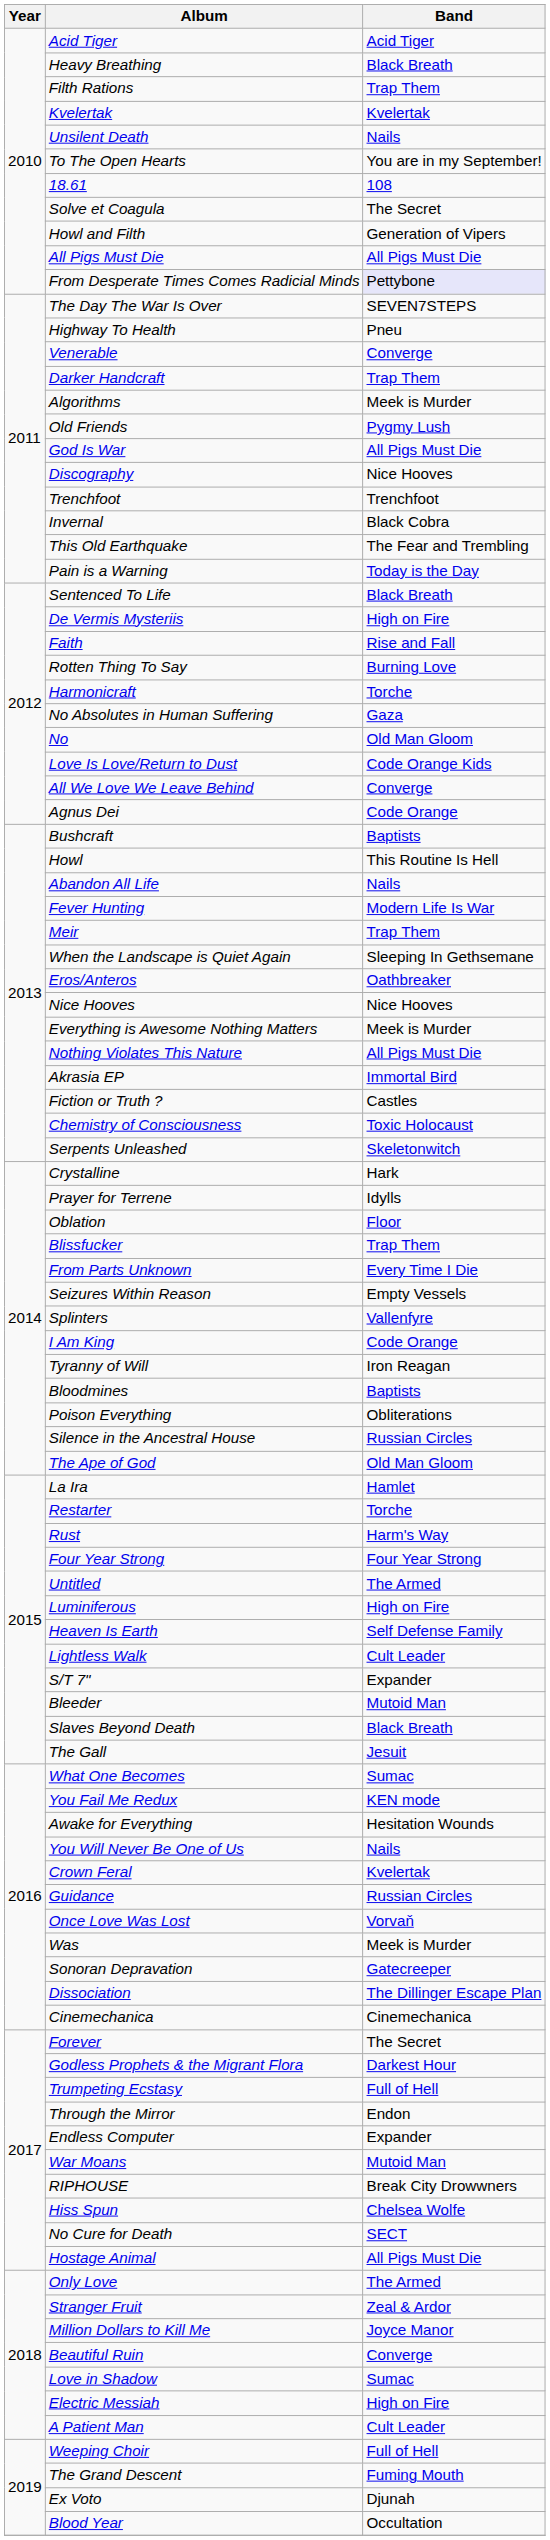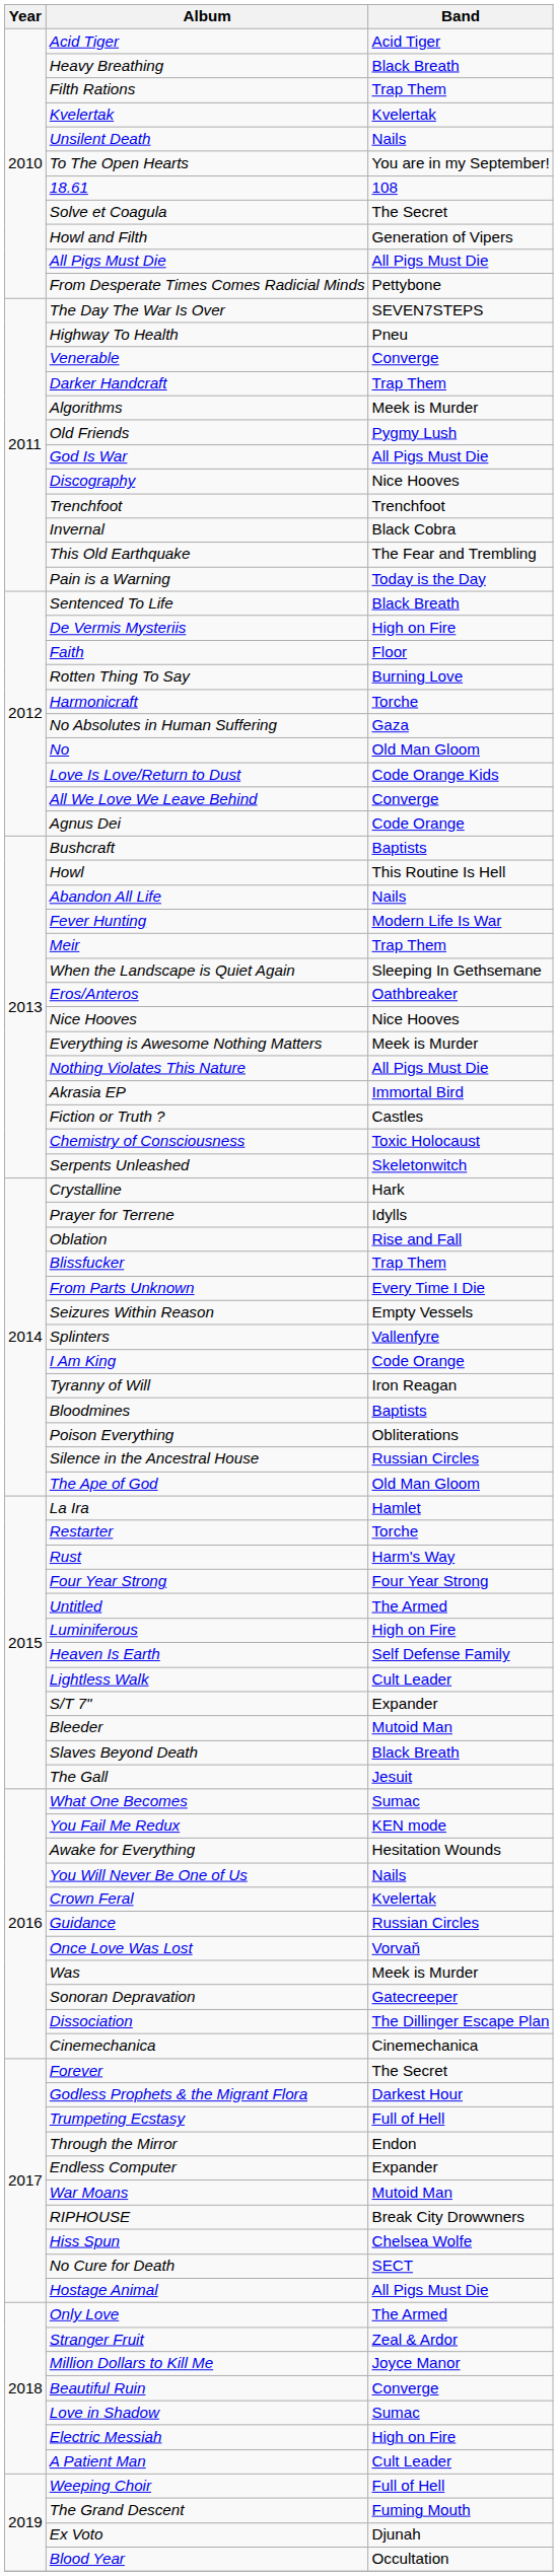 <table class="wikitable sortable">
 <tr>
 <th>Year</th>
 <th>Album</th>
 <th>Band</th>
 </tr>
 <tr>
 <td rowspan="11">2010</td>
 <td><em><a href='#'>Acid Tiger</a></em></td>
 <td><a href='#'>Acid Tiger</a></td>
 </tr>
 <tr>
 <td><em>Heavy Breathing</em></td>
 <td><a href='#'>Black Breath</a></td>
 </tr>
 <tr>
 <td><em>Filth Rations</em></td>
 <td><a href='#'>Trap Them</a></td>
 </tr>
 <tr>
 <td><em><a href='#'>Kvelertak</a></em></td>
 <td><a href='#'>Kvelertak</a></td>
 </tr>
 <tr>
 <td><em><a href='#'>Unsilent Death</a></em></td>
 <td><a href='#'>Nails</a></td>
 </tr>
 <tr>
 <td><em>To The Open Hearts</em></td>
 <td>You are in my September!</td>
 </tr>
 <tr>
 <td><em><a href='#'>18.61</a></em></td>
 <td><a href='#'>108</a></td>
 </tr>
 <tr>
 <td><em>Solve et Coagula</em></td>
 <td>The Secret</td>
 </tr>
 <tr>
 <td><em>Howl and Filth</em></td>
 <td>Generation of Vipers</td>
 </tr>
 <tr>
 <td><em><a href='#'>All Pigs Must Die</a></em></td>
 <td><a href='#'>All Pigs Must Die</a></td>
 </tr>
 <tr>
 <td><em>From Desperate Times Comes Radicial Minds</em></td>
-<td style="background: lavender;">Pettybone</td>
+<td>Pettybone</td>
 </tr>
 <tr>
 <td rowspan="12">2011</td>
 <td><em>The Day The War Is Over</em></td>
 <td>SEVEN7STEPS</td>
 </tr>
 <tr>
 <td><em>Highway To Health</em></td>
 <td>Pneu</td>
 </tr>
 <tr>
 <td><em><a href='#'>Venerable</a></em></td>
 <td><a href='#'>Converge</a></td>
 </tr>
 <tr>
 <td><em><a href='#'>Darker Handcraft</a></em></td>
 <td><a href='#'>Trap Them</a></td>
 </tr>
 <tr>
 <td><em>Algorithms</em></td>
 <td>Meek is Murder</td>
 </tr>
 <tr>
 <td><em>Old Friends</em></td>
 <td><a href='#'>Pygmy Lush</a></td>
 </tr>
 <tr>
 <td><em><a href='#'>God Is War</a></em></td>
 <td><a href='#'>All Pigs Must Die</a></td>
 </tr>
 <tr>
 <td><em><a href='#'>Discography</a></em></td>
 <td>Nice Hooves</td>
 </tr>
 <tr>
 <td><em>Trenchfoot</em></td>
 <td>Trenchfoot</td>
 </tr>
 <tr>
 <td><em>Invernal</em></td>
 <td>Black Cobra</td>
 </tr>
 <tr>
 <td><em>This Old Earthquake</em></td>
 <td>The Fear and Trembling</td>
 </tr>
 <tr>
 <td><em>Pain is a Warning</em></td>
 <td><a href='#'>Today is the Day</a></td>
 </tr>
 <tr>
 <td rowspan="10">2012</td>
 <td><em>Sentenced To Life</em></td>
 <td><a href='#'>Black Breath</a></td>
 </tr>
 <tr>
 <td><em><a href='#'>De Vermis Mysteriis</a></em></td>
 <td><a href='#'>High on Fire</a></td>
 </tr>
 <tr>
 <td><em><a href='#'>Faith</a></em></td>
-<td><a href='#'>Rise and Fall</a></td>
+<td><a href='#'>Floor</a></td>
 </tr>
 <tr>
 <td><em>Rotten Thing To Say</em></td>
 <td><a href='#'>Burning Love</a></td>
 </tr>
 <tr>
 <td><em><a href='#'>Harmonicraft</a></em></td>
 <td><a href='#'>Torche</a></td>
 </tr>
 <tr>
 <td><em>No Absolutes in Human Suffering</em></td>
 <td><a href='#'>Gaza</a></td>
 </tr>
 <tr>
 <td><em><a href='#'>No</a></em></td>
 <td><a href='#'>Old Man Gloom</a></td>
 </tr>
 <tr>
 <td><em><a href='#'>Love Is Love/Return to Dust</a></em></td>
 <td><a href='#'>Code Orange Kids</a></td>
 </tr>
 <tr>
 <td><em><a href='#'>All We Love We Leave Behind</a></em></td>
 <td><a href='#'>Converge</a></td>
 </tr>
 <tr>
 <td><em>Agnus Dei</em></td>
 <td><a href='#'>Code Orange</a></td>
 </tr>
 <tr>
 <td rowspan="14">2013</td>
 <td><em>Bushcraft</em></td>
 <td><a href='#'>Baptists</a></td>
 </tr>
 <tr>
 <td><em>Howl</em></td>
 <td>This Routine Is Hell</td>
 </tr>
 <tr>
 <td><em><a href='#'>Abandon All Life</a></em></td>
 <td><a href='#'>Nails</a></td>
 </tr>
 <tr>
 <td><em><a href='#'>Fever Hunting</a></em></td>
 <td><a href='#'>Modern Life Is War</a></td>
 </tr>
 <tr>
 <td><em><a href='#'>Meir</a></em></td>
 <td><a href='#'>Trap Them</a></td>
 </tr>
 <tr>
 <td><em>When the Landscape is Quiet Again</em></td>
 <td>Sleeping In Gethsemane</td>
 </tr>
 <tr>
 <td><em><a href='#'>Eros/Anteros</a></em></td>
 <td><a href='#'>Oathbreaker</a></td>
 </tr>
 <tr>
 <td><em>Nice Hooves</em></td>
 <td>Nice Hooves</td>
 </tr>
 <tr>
 <td><em>Everything is Awesome Nothing Matters</em></td>
 <td>Meek is Murder</td>
 </tr>
 <tr>
 <td><em><a href='#'>Nothing Violates This Nature</a></em></td>
 <td><a href='#'>All Pigs Must Die</a></td>
 </tr>
 <tr>
 <td><em>Akrasia EP</em></td>
 <td><a href='#'>Immortal Bird</a></td>
 </tr>
 <tr>
 <td><em>Fiction or Truth ?</em></td>
 <td>Castles</td>
 </tr>
 <tr>
 <td><em><a href='#'>Chemistry of Consciousness</a></em></td>
 <td><a href='#'>Toxic Holocaust</a></td>
 </tr>
 <tr>
 <td><em>Serpents Unleashed</em></td>
 <td><a href='#'>Skeletonwitch</a></td>
 </tr>
 <tr>
 <td rowspan="13">2014</td>
 <td><em>Crystalline</em></td>
 <td>Hark</td>
 </tr>
 <tr>
 <td><em>Prayer for Terrene</em></td>
 <td>Idylls</td>
 </tr>
 <tr>
 <td><em>Oblation</em></td>
-<td><a href='#'>Floor</a></td>
+<td><a href='#'>Rise and Fall</a></td>
 </tr>
 <tr>
 <td><em><a href='#'>Blissfucker</a></em></td>
 <td><a href='#'>Trap Them</a></td>
 </tr>
 <tr>
 <td><em><a href='#'>From Parts Unknown</a></em></td>
 <td><a href='#'>Every Time I Die</a></td>
 </tr>
 <tr>
 <td><em>Seizures Within Reason</em></td>
 <td>Empty Vessels</td>
 </tr>
 <tr>
 <td><em>Splinters</em></td>
 <td><a href='#'>Vallenfyre</a></td>
 </tr>
 <tr>
 <td><em><a href='#'>I Am King</a></em></td>
 <td><a href='#'>Code Orange</a></td>
 </tr>
 <tr>
 <td><em>Tyranny of Will</em></td>
 <td>Iron Reagan</td>
 </tr>
 <tr>
 <td><em>Bloodmines</em></td>
 <td><a href='#'>Baptists</a></td>
 </tr>
 <tr>
 <td><em>Poison Everything</em></td>
 <td>Obliterations</td>
 </tr>
 <tr>
 <td><em>Silence in the Ancestral House</em></td>
 <td><a href='#'>Russian Circles</a></td>
 </tr>
 <tr>
 <td><em><a href='#'>The Ape of God</a></em></td>
 <td><a href='#'>Old Man Gloom</a></td>
 </tr>
 <tr>
 <td rowspan="12">2015</td>
 <td><em>La Ira</em></td>
 <td><a href='#'>Hamlet</a></td>
 </tr>
 <tr>
 <td><em><a href='#'>Restarter</a></em></td>
 <td><a href='#'>Torche</a></td>
 </tr>
 <tr>
 <td><em><a href='#'>Rust</a></em></td>
 <td><a href='#'>Harm's Way</a></td>
 </tr>
 <tr>
 <td><em><a href='#'>Four Year Strong</a></em></td>
 <td><a href='#'>Four Year Strong</a></td>
 </tr>
 <tr>
 <td><em><a href='#'>Untitled</a></em></td>
 <td><a href='#'>The Armed</a></td>
 </tr>
 <tr>
 <td><em><a href='#'>Luminiferous</a></em></td>
 <td><a href='#'>High on Fire</a></td>
 </tr>
 <tr>
 <td><em><a href='#'>Heaven Is Earth</a></em></td>
 <td><a href='#'>Self Defense Family</a></td>
 </tr>
 <tr>
 <td><em><a href='#'>Lightless Walk</a></em></td>
 <td><a href='#'>Cult Leader</a></td>
 </tr>
 <tr>
 <td><em>S/T 7"</em></td>
 <td>Expander</td>
 </tr>
 <tr>
 <td><em>Bleeder</em></td>
 <td><a href='#'>Mutoid Man</a></td>
 </tr>
 <tr>
 <td><em>Slaves Beyond Death</em></td>
 <td><a href='#'>Black Breath</a></td>
 </tr>
 <tr>
 <td><em>The Gall</em></td>
 <td><a href='#'>Jesuit</a></td>
 </tr>
 <tr>
 <td rowspan="11">2016</td>
 <td><em><a href='#'>What One Becomes</a></em></td>
 <td><a href='#'>Sumac</a></td>
 </tr>
 <tr>
 <td><em><a href='#'>You Fail Me Redux</a></em></td>
 <td><a href='#'>KEN mode</a></td>
 </tr>
 <tr>
 <td><em>Awake for Everything</em></td>
 <td>Hesitation Wounds</td>
 </tr>
 <tr>
 <td><em><a href='#'>You Will Never Be One of Us</a></em></td>
 <td><a href='#'>Nails</a></td>
 </tr>
 <tr>
 <td><em><a href='#'>Crown Feral</a></em></td>
 <td><a href='#'>Kvelertak</a></td>
 </tr>
 <tr>
 <td><em><a href='#'>Guidance</a></em></td>
 <td><a href='#'>Russian Circles</a></td>
 </tr>
 <tr>
 <td><em><a href='#'>Once Love Was Lost</a></em></td>
 <td><a href='#'>Vorvaň</a></td>
 </tr>
 <tr>
 <td><em>Was</em></td>
 <td>Meek is Murder</td>
 </tr>
 <tr>
 <td><em>Sonoran Depravation</em></td>
 <td><a href='#'>Gatecreeper</a></td>
 </tr>
 <tr>
 <td><em><a href='#'>Dissociation</a></em></td>
 <td><a href='#'>The Dillinger Escape Plan</a></td>
 </tr>
 <tr>
 <td><em>Cinemechanica</em></td>
 <td>Cinemechanica</td>
 </tr>
 <tr>
 <td rowspan="10">2017</td>
 <td><em><a href='#'>Forever</a></em></td>
 <td>The Secret</td>
 </tr>
 <tr>
 <td><em><a href='#'>Godless Prophets & the Migrant Flora</a></em></td>
 <td><a href='#'>Darkest Hour</a></td>
 </tr>
 <tr>
 <td><em><a href='#'>Trumpeting Ecstasy</a></em></td>
 <td><a href='#'>Full of Hell</a></td>
 </tr>
 <tr>
 <td><em>Through the Mirror</em></td>
 <td>Endon</td>
 </tr>
 <tr>
 <td><em>Endless Computer</em></td>
 <td>Expander</td>
 </tr>
 <tr>
 <td><em><a href='#'>War Moans</a></em></td>
 <td><a href='#'>Mutoid Man</a></td>
 </tr>
 <tr>
 <td><em>RIPHOUSE</em></td>
 <td>Break City Drowwners</td>
 </tr>
 <tr>
 <td><em><a href='#'>Hiss Spun</a></em></td>
 <td><a href='#'>Chelsea Wolfe</a></td>
 </tr>
 <tr>
 <td><em>No Cure for Death</em></td>
 <td><a href='#'>SECT</a></td>
 </tr>
 <tr>
 <td><em><a href='#'>Hostage Animal</a></em></td>
 <td><a href='#'>All Pigs Must Die</a></td>
 </tr>
 <tr>
 <td rowspan="7">2018</td>
 <td><em><a href='#'>Only Love</a></em></td>
 <td><a href='#'>The Armed</a></td>
 </tr>
 <tr>
 <td><em><a href='#'>Stranger Fruit</a></em></td>
 <td><a href='#'>Zeal & Ardor</a></td>
 </tr>
 <tr>
 <td><em><a href='#'>Million Dollars to Kill Me</a> </em></td>
 <td><a href='#'>Joyce Manor</a></td>
 </tr>
 <tr>
 <td><em><a href='#'>Beautiful Ruin</a></em></td>
 <td><a href='#'>Converge</a></td>
 </tr>
 <tr>
 <td><em><a href='#'>Love in Shadow</a></em></td>
 <td><a href='#'>Sumac</a></td>
 </tr>
 <tr>
 <td><em><a href='#'>Electric Messiah</a></em></td>
 <td><a href='#'>High on Fire</a></td>
 </tr>
 <tr>
 <td><em><a href='#'>A Patient Man</a></em></td>
 <td><a href='#'>Cult Leader</a></td>
 </tr>
 <tr>
 <td rowspan="4">2019</td>
 <td><em><a href='#'>Weeping Choir</a></em></td>
 <td><a href='#'>Full of Hell</a></td>
 </tr>
 <tr>
 <td><em>The Grand Descent</em></td>
 <td><a href='#'>Fuming Mouth</a></td>
 </tr>
 <tr>
 <td><em>Ex Voto</em></td>
 <td>Djunah</td>
 </tr>
 <tr>
 <td><em><a href='#'>Blood Year</a></em></td>
 <td>Occultation</td>
 </tr>
 <tr>
 </tr>
 </table>
